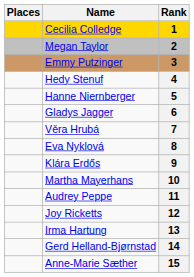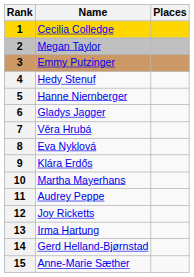 <table class="wikitable">
 <tr>
+<th>Rank</th>
+<th>Name</th>
 <th>Places</th>
-<th>Name</th>
-<th>Rank</th>
 </tr>
 <tr bgcolor="gold">
+<td align="center"><strong>1</strong></td>
+<td> <a href='#'>Cecilia Colledge</a></td>
 <td></td>
-<td> <a href='#'>Cecilia Colledge</a></td>
-<td align="center"><strong>1</strong></td>
 </tr>
 <tr bgcolor="silver">
+<td align="center"><strong>2</strong></td>
+<td> <a href='#'>Megan Taylor</a></td>
 <td></td>
-<td> <a href='#'>Megan Taylor</a></td>
-<td align="center"><strong>2</strong></td>
 </tr>
 <tr bgcolor="cc9966">
+<td align="center"><strong>3</strong></td>
+<td> <a href='#'>Emmy Putzinger</a></td>
 <td></td>
-<td> <a href='#'>Emmy Putzinger</a></td>
-<td align="center"><strong>3</strong></td>
 </tr>
 <tr>
+<th>4</th>
+<td> <a href='#'>Hedy Stenuf</a></td>
 <td></td>
-<td> <a href='#'>Hedy Stenuf</a></td>
-<th>4</th>
 </tr>
 <tr>
+<th>5</th>
+<td> <a href='#'>Hanne Niernberger</a></td>
 <td></td>
-<td> <a href='#'>Hanne Niernberger</a></td>
-<th>5</th>
 </tr>
 <tr>
+<th>6</th>
+<td> <a href='#'>Gladys Jagger</a></td>
 <td></td>
-<td> <a href='#'>Gladys Jagger</a></td>
-<th>6</th>
 </tr>
 <tr>
+<th>7</th>
+<td> <a href='#'>Věra Hrubá</a></td>
 <td></td>
-<td> <a href='#'>Věra Hrubá</a></td>
-<th>7</th>
 </tr>
 <tr>
+<th>8</th>
+<td> <a href='#'>Eva Nyklová</a></td>
 <td></td>
-<td> <a href='#'>Eva Nyklová</a></td>
-<th>8</th>
 </tr>
 <tr>
+<th>9</th>
+<td> <a href='#'>Klára Erdős</a></td>
 <td></td>
-<td> <a href='#'>Klára Erdős</a></td>
-<th>9</th>
 </tr>
 <tr>
+<th>10</th>
+<td> <a href='#'>Martha Mayerhans</a></td>
 <td></td>
-<td> <a href='#'>Martha Mayerhans</a></td>
-<th>10</th>
 </tr>
 <tr>
+<th>11</th>
+<td> <a href='#'>Audrey Peppe</a></td>
 <td></td>
-<td> <a href='#'>Audrey Peppe</a></td>
-<th>11</th>
 </tr>
 <tr>
+<th>12</th>
+<td> <a href='#'>Joy Ricketts</a></td>
 <td></td>
-<td> <a href='#'>Joy Ricketts</a></td>
-<th>12</th>
 </tr>
 <tr>
+<th>13</th>
+<td> <a href='#'>Irma Hartung</a></td>
 <td></td>
-<td> <a href='#'>Irma Hartung</a></td>
-<th>13</th>
 </tr>
 <tr>
+<th>14</th>
+<td> <a href='#'>Gerd Helland-Bjørnstad</a></td>
 <td></td>
-<td> <a href='#'>Gerd Helland-Bjørnstad</a></td>
-<th>14</th>
 </tr>
 <tr>
+<th>15</th>
+<td> <a href='#'>Anne-Marie Sæther</a></td>
 <td></td>
-<td> <a href='#'>Anne-Marie Sæther</a></td>
-<th>15</th>
 </tr>
 </table>
